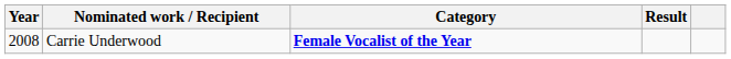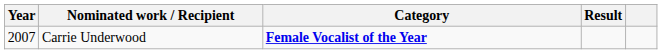 <table class="wikitable plainrowheaders" style="width:85%;">
 <tr>
 <th scope="col" style="width:4%;">Year</th>
 <th scope="col" style="width:35%;">Nominated work / Recipient</th>
 <th scope="col" style="width:50%;">Category</th>
 <th scope="col" style="width:6%;">Result</th>
 <th scope="col" style="width:6%;"></th>
 </tr>
 <tr>
-<td>2008</td>
+<td>2007</td>
 <td>Carrie Underwood</td>
 <td><strong><a href='#'>Female Vocalist of the Year</a></strong></td>
 <td></td>
 <td></td>
 </tr>
 </table>
